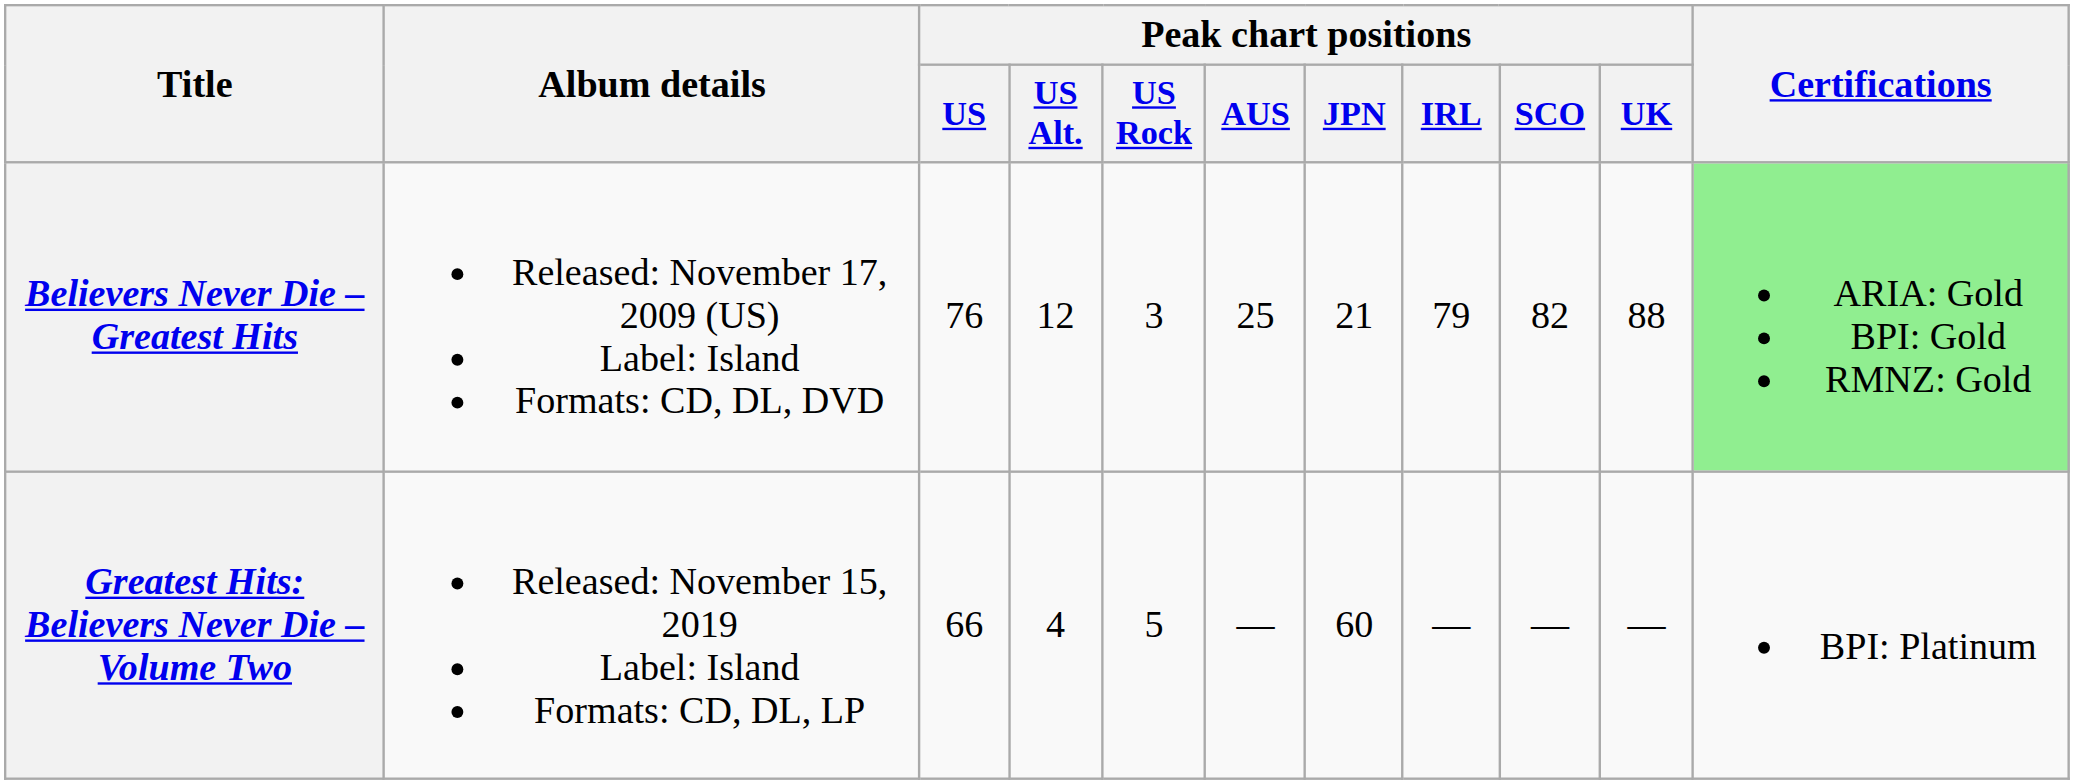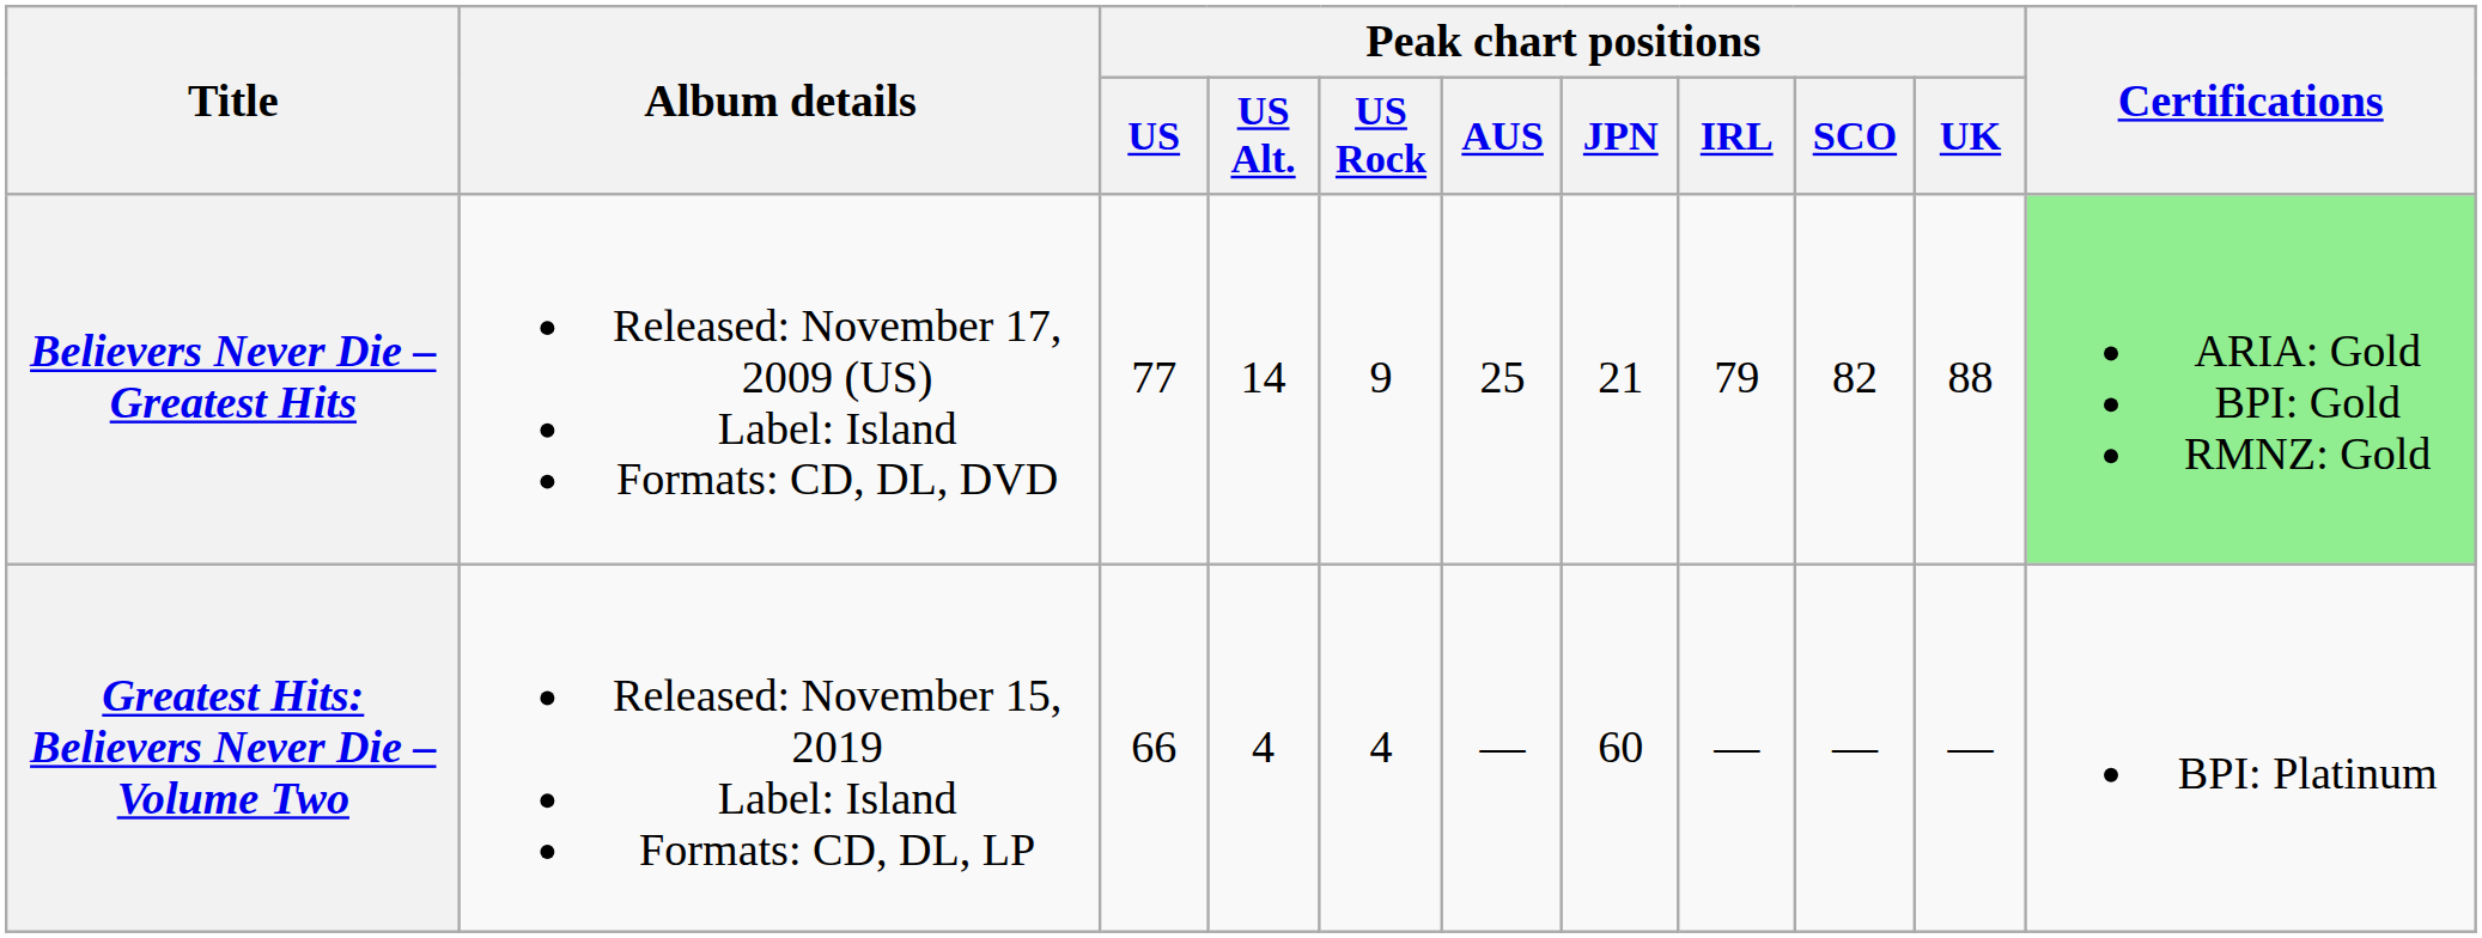 <table class="wikitable plainrowheaders" style="text-align:center;">
 <tr>
 <th scope="col" rowspan="2" style="width:14em;">Title</th>
 <th scope="col" rowspan="2" style="width:19em;">Album details</th>
 <th scope="col" colspan="8">Peak chart positions</th>
 <th scope="col" rowspan="2" style="width:12em;"><a href='#'>Certifications</a></th>
 </tr>
 <tr>
 <th scope="col" style="width:2.8em;font-size:90%;"><a href='#'>US</a><br></th>
 <th scope="col" style="width:2.8em;font-size:90%;"><a href='#'>US<br>Alt.</a><br></th>
 <th scope="col" style="width:2.8em;font-size:90%;"><a href='#'>US<br>Rock</a><br></th>
 <th scope="col" style="width:2.8em;font-size:90%;"><a href='#'>AUS</a><br></th>
 <th scope="col" style="width:2.8em;font-size:90%;"><a href='#'>JPN</a><br></th>
 <th scope="col" style="width:2.8em;font-size:90%;"><a href='#'>IRL</a><br></th>
 <th scope="col" style="width:2.8em;font-size:90%;"><a href='#'>SCO</a><br></th>
 <th scope="col" style="width:2.8em;font-size:90%;"><a href='#'>UK</a><br></th>
 </tr>
 <tr>
 <th scope="row"><em><a href='#'>Believers Never Die – Greatest Hits</a></em></th>
 <td><br><ul><li>Released: November 17, 2009 <span>(US)</span></li><li>Label: Island</li><li>Formats: CD, DL, DVD</li></ul></td>
-<td>76</td>
-<td>12</td>
-<td>3</td>
+<td>77</td>
+<td>14</td>
+<td>9</td>
 <td>25</td>
 <td>21</td>
 <td>79</td>
 <td>82</td>
 <td>88</td>
 <td style="background: lightgreen;"><br><ul><li>ARIA: Gold</li><li>BPI: Gold</li><li>RMNZ: Gold</li></ul></td>
 </tr>
 <tr>
 <th scope="row"><em><a href='#'>Greatest Hits: Believers Never Die – Volume Two</a></em></th>
 <td><br><ul><li>Released: November 15, 2019</li><li>Label: Island</li><li>Formats: CD, DL, LP</li></ul></td>
 <td>66</td>
 <td>4</td>
-<td>5</td>
+<td>4</td>
 <td>—</td>
 <td>60</td>
 <td>—</td>
 <td>—</td>
 <td>—</td>
 <td><br><ul><li>BPI: Platinum</li></ul></td>
 </tr>
 </table>
